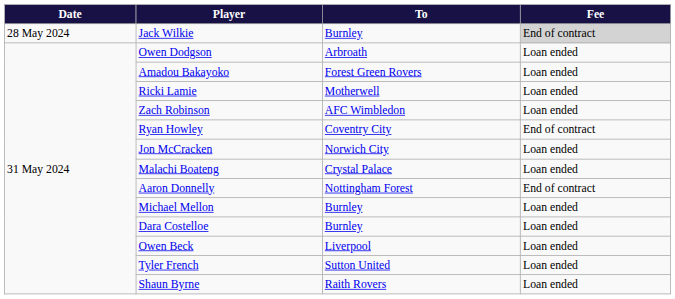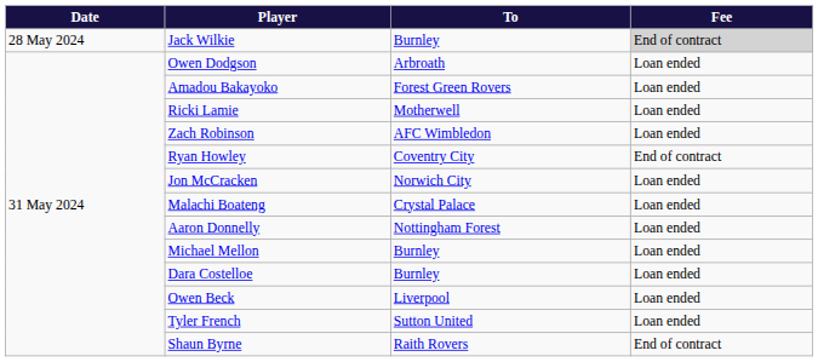 <table class="wikitable" style="text-align:left; font-size:95%;width:98%;">
 <tr>
 <th style="background:#181146; color:white;">Date</th>
 <th style="background:#181146; color:white;">Player</th>
 <th style="background:#181146; color:white;">To</th>
 <th style="background:#181146; color:white;">Fee</th>
 </tr>
 <tr>
 <td>28 May 2024</td>
 <td> <a href='#'>Jack Wilkie</a></td>
 <td> <a href='#'>Burnley</a></td>
 <td style="background: lightgrey;">End of contract</td>
 </tr>
 <tr>
 <td rowspan="13">31 May 2024</td>
 <td> <a href='#'>Owen Dodgson</a></td>
 <td> <a href='#'>Arbroath</a></td>
 <td>Loan ended</td>
 </tr>
 <tr>
 <td> <a href='#'>Amadou Bakayoko</a></td>
 <td> <a href='#'>Forest Green Rovers</a></td>
 <td>Loan ended</td>
 </tr>
 <tr>
 <td> <a href='#'>Ricki Lamie</a></td>
 <td> <a href='#'>Motherwell</a></td>
 <td>Loan ended</td>
 </tr>
 <tr>
 <td> <a href='#'>Zach Robinson</a></td>
 <td> <a href='#'>AFC Wimbledon</a></td>
 <td>Loan ended</td>
 </tr>
 <tr>
 <td> <a href='#'>Ryan Howley</a></td>
 <td> <a href='#'>Coventry City</a></td>
 <td>End of contract</td>
 </tr>
 <tr>
 <td> <a href='#'>Jon McCracken</a></td>
 <td> <a href='#'>Norwich City</a></td>
 <td>Loan ended</td>
 </tr>
 <tr>
 <td> <a href='#'>Malachi Boateng</a></td>
 <td> <a href='#'>Crystal Palace</a></td>
 <td>Loan ended</td>
 </tr>
 <tr>
 <td> <a href='#'>Aaron Donnelly</a></td>
 <td> <a href='#'>Nottingham Forest</a></td>
-<td>End of contract</td>
+<td>Loan ended</td>
 </tr>
 <tr>
 <td> <a href='#'>Michael Mellon</a></td>
 <td> <a href='#'>Burnley</a></td>
 <td>Loan ended</td>
 </tr>
 <tr>
 <td> <a href='#'>Dara Costelloe</a></td>
 <td> <a href='#'>Burnley</a></td>
 <td>Loan ended</td>
 </tr>
 <tr>
 <td> <a href='#'>Owen Beck</a></td>
 <td> <a href='#'>Liverpool</a></td>
 <td>Loan ended</td>
 </tr>
 <tr>
 <td> <a href='#'>Tyler French</a></td>
 <td> <a href='#'>Sutton United</a></td>
 <td>Loan ended</td>
 </tr>
 <tr>
 <td> <a href='#'>Shaun Byrne</a></td>
 <td> <a href='#'>Raith Rovers</a></td>
-<td>Loan ended</td>
+<td>End of contract</td>
 </tr>
 </table>
